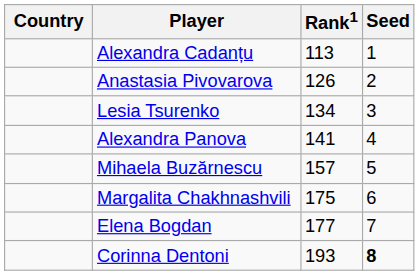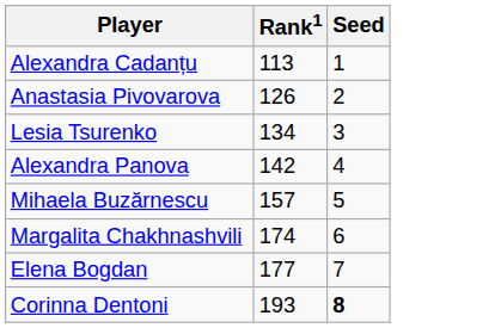 <table class="sortable wikitable">
 <tr>
-<th width="70">Country</th>
 <th width="175">Player</th>
 <th>Rank<sup>1</sup></th>
 <th>Seed</th>
 </tr>
 <tr>
-<td></td>
 <td><a href='#'>Alexandra Cadanțu</a></td>
 <td>113</td>
 <td>1</td>
 </tr>
 <tr>
-<td></td>
 <td><a href='#'>Anastasia Pivovarova</a></td>
 <td>126</td>
 <td>2</td>
 </tr>
 <tr>
-<td></td>
 <td><a href='#'>Lesia Tsurenko</a></td>
 <td>134</td>
 <td>3</td>
 </tr>
 <tr>
-<td></td>
 <td><a href='#'>Alexandra Panova</a></td>
-<td>141</td>
+<td>142</td>
 <td>4</td>
 </tr>
 <tr>
-<td></td>
 <td><a href='#'>Mihaela Buzărnescu</a></td>
 <td>157</td>
 <td>5</td>
 </tr>
 <tr>
-<td></td>
 <td><a href='#'>Margalita Chakhnashvili</a></td>
-<td>175</td>
+<td>174</td>
 <td>6</td>
 </tr>
 <tr>
-<td></td>
 <td><a href='#'>Elena Bogdan</a></td>
 <td>177</td>
 <td>7</td>
 </tr>
 <tr>
-<td></td>
 <td><a href='#'>Corinna Dentoni</a></td>
 <td>193</td>
 <td><strong>8</strong></td>
 </tr>
 </table>
